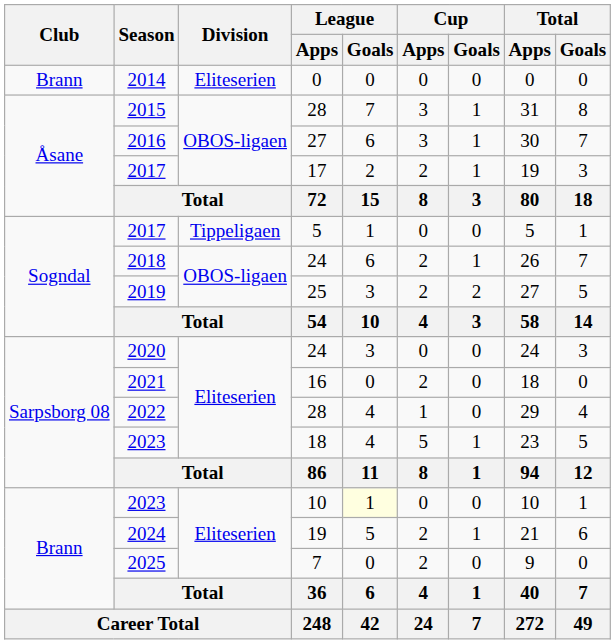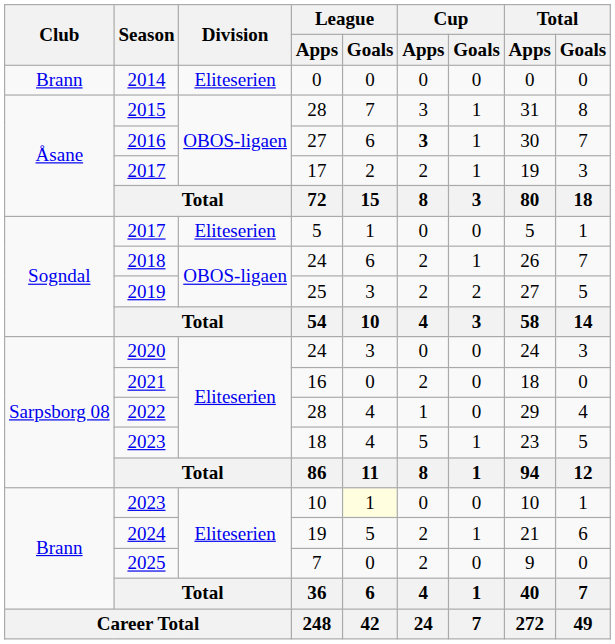 <table class="wikitable" style="text-align: center;">
 <tr>
 <th rowspan="2">Club</th>
 <th rowspan="2">Season</th>
 <th rowspan="2">Division</th>
 <th colspan="2">League</th>
 <th colspan="2">Cup</th>
 <th colspan="2">Total</th>
 </tr>
 <tr>
 <th>Apps</th>
 <th>Goals</th>
 <th>Apps</th>
 <th>Goals</th>
 <th>Apps</th>
 <th>Goals</th>
 </tr>
 <tr>
 <td rowspan="1" valign="center"><a href='#'>Brann</a></td>
 <td><a href='#'>2014</a></td>
 <td rowspan="1" valign="center"><a href='#'>Eliteserien</a></td>
 <td>0</td>
 <td>0</td>
 <td>0</td>
 <td>0</td>
 <td>0</td>
 <td>0</td>
 </tr>
 <tr>
 <td rowspan="4" valign="center"><a href='#'>Åsane</a></td>
 <td><a href='#'>2015</a></td>
 <td rowspan="3" valign="center"><a href='#'>OBOS-ligaen</a></td>
 <td>28</td>
 <td>7</td>
 <td>3</td>
 <td>1</td>
 <td>31</td>
 <td>8</td>
 </tr>
 <tr>
 <td><a href='#'>2016</a></td>
 <td>27</td>
 <td>6</td>
-<td>3</td>
+<td><strong>3</strong></td>
 <td>1</td>
 <td>30</td>
 <td>7</td>
 </tr>
 <tr>
 <td><a href='#'>2017</a></td>
 <td>17</td>
 <td>2</td>
 <td>2</td>
 <td>1</td>
 <td>19</td>
 <td>3</td>
 </tr>
 <tr>
 <th colspan="2">Total</th>
 <th>72</th>
 <th>15</th>
 <th>8</th>
 <th>3</th>
 <th>80</th>
 <th>18</th>
 </tr>
 <tr>
 <td rowspan="4" valign="center"><a href='#'>Sogndal</a></td>
 <td><a href='#'>2017</a></td>
-<td rowspan="1" valign="center"><a href='#'>Tippeligaen</a></td>
+<td rowspan="1" valign="center"><a href='#'>Eliteserien</a></td>
 <td>5</td>
 <td>1</td>
 <td>0</td>
 <td>0</td>
 <td>5</td>
 <td>1</td>
 </tr>
 <tr>
 <td><a href='#'>2018</a></td>
 <td rowspan="2" valign="center"><a href='#'>OBOS-ligaen</a></td>
 <td>24</td>
 <td>6</td>
 <td>2</td>
 <td>1</td>
 <td>26</td>
 <td>7</td>
 </tr>
 <tr>
 <td><a href='#'>2019</a></td>
 <td>25</td>
 <td>3</td>
 <td>2</td>
 <td>2</td>
 <td>27</td>
 <td>5</td>
 </tr>
 <tr>
 <th colspan="2">Total</th>
 <th>54</th>
 <th>10</th>
 <th>4</th>
 <th>3</th>
 <th>58</th>
 <th>14</th>
 </tr>
 <tr>
 <td rowspan="5" valign="center"><a href='#'>Sarpsborg 08</a></td>
 <td><a href='#'>2020</a></td>
 <td rowspan="4" valign="center"><a href='#'>Eliteserien</a></td>
 <td>24</td>
 <td>3</td>
 <td>0</td>
 <td>0</td>
 <td>24</td>
 <td>3</td>
 </tr>
 <tr>
 <td><a href='#'>2021</a></td>
 <td>16</td>
 <td>0</td>
 <td>2</td>
 <td>0</td>
 <td>18</td>
 <td>0</td>
 </tr>
 <tr>
 <td><a href='#'>2022</a></td>
 <td>28</td>
 <td>4</td>
 <td>1</td>
 <td>0</td>
 <td>29</td>
 <td>4</td>
 </tr>
 <tr>
 <td><a href='#'>2023</a></td>
 <td>18</td>
 <td>4</td>
 <td>5</td>
 <td>1</td>
 <td>23</td>
 <td>5</td>
 </tr>
 <tr>
 <th colspan="2">Total</th>
 <th>86</th>
 <th>11</th>
 <th>8</th>
 <th>1</th>
 <th>94</th>
 <th>12</th>
 </tr>
 <tr>
 <td rowspan="4" valign="center"><a href='#'>Brann</a></td>
 <td><a href='#'>2023</a></td>
 <td rowspan="3" valign="center"><a href='#'>Eliteserien</a></td>
 <td>10</td>
 <td style="background: lightyellow;">1</td>
 <td>0</td>
 <td>0</td>
 <td>10</td>
 <td>1</td>
 </tr>
 <tr>
 <td><a href='#'>2024</a></td>
 <td>19</td>
 <td>5</td>
 <td>2</td>
 <td>1</td>
 <td>21</td>
 <td>6</td>
 </tr>
 <tr>
 <td><a href='#'>2025</a></td>
 <td>7</td>
 <td>0</td>
 <td>2</td>
 <td>0</td>
 <td>9</td>
 <td>0</td>
 </tr>
 <tr>
 <th colspan="2">Total</th>
 <th>36</th>
 <th>6</th>
 <th>4</th>
 <th>1</th>
 <th>40</th>
 <th>7</th>
 </tr>
 <tr>
 <th colspan="3">Career Total</th>
 <th>248</th>
 <th>42</th>
 <th>24</th>
 <th>7</th>
 <th>272</th>
 <th>49</th>
 </tr>
 </table>
